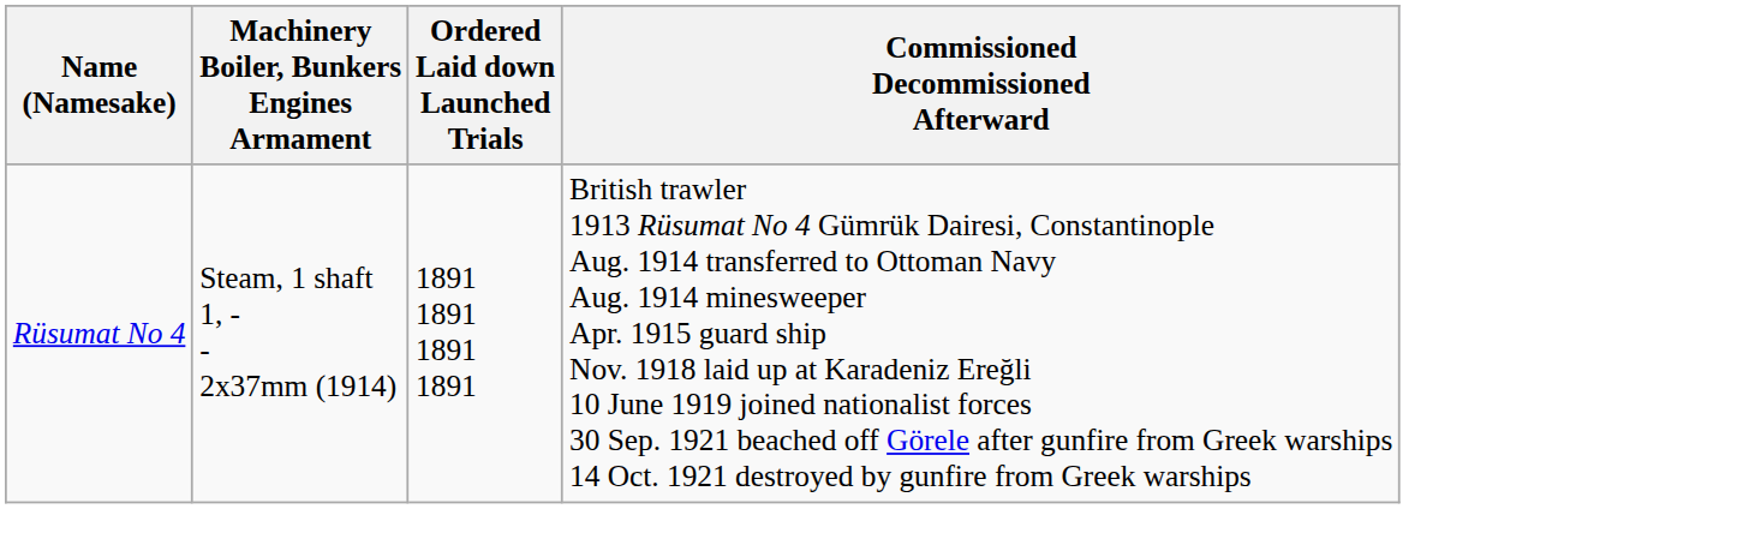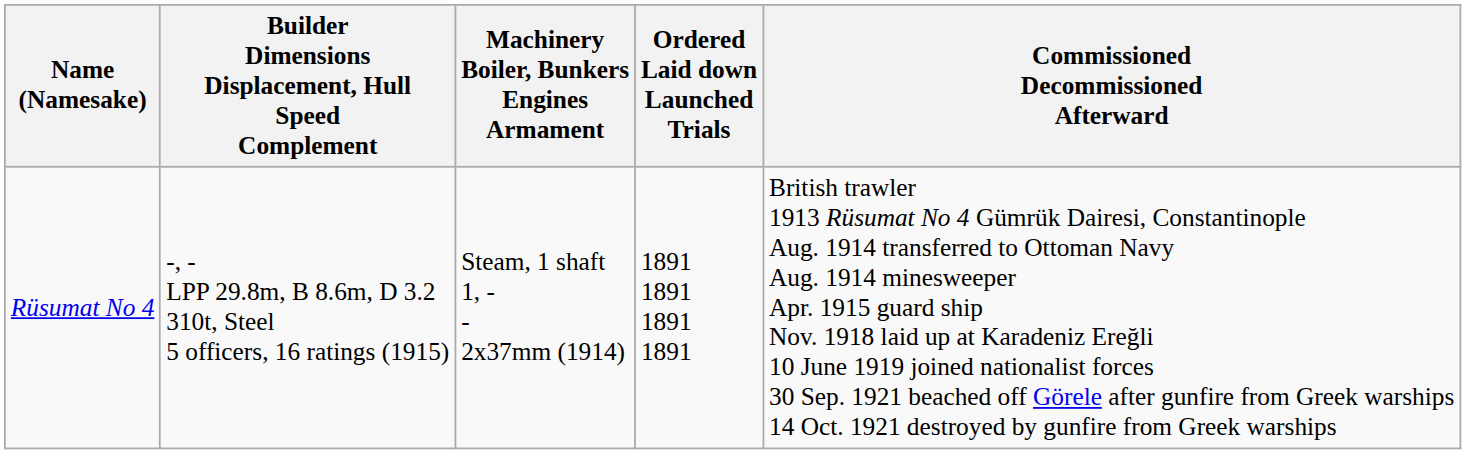 <table class="wikitable" style="font-size:90%;">
 <tr bgcolor="#e6e9ff">
 <th>Name<br>(Namesake)</th>
+<th>Builder<br>Dimensions<br>Displacement, Hull<br>Speed<br>Complement</th>
 <th>Machinery<br>Boiler, Bunkers<br>Engines<br>Armament</th>
 <th>Ordered<br>Laid down<br>Launched<br>Trials</th>
 <th>Commissioned<br>Decommissioned<br>Afterward</th>
 </tr>
 <tr ---->
 <td><em><a href='#'>Rüsumat No 4</a></em></td>
+<td>-, -<br>LPP 29.8m, B 8.6m, D 3.2<br>310t, Steel<br>5 officers, 16 ratings (1915)</td>
 <td>Steam, 1 shaft<br>1, -<br>-<br>2x37mm (1914)</td>
 <td>1891<br>1891<br>1891<br>1891</td>
 <td>British trawler<br>1913 <em>Rüsumat No 4</em> Gümrük Dairesi, Constantinople<br>Aug. 1914 transferred to Ottoman Navy<br>Aug. 1914 minesweeper<br>Apr. 1915 guard ship<br>Nov. 1918 laid up at Karadeniz Ereğli<br>10 June 1919 joined nationalist forces<br>30 Sep. 1921 beached off <a href='#'>Görele</a> after gunfire from Greek warships<br>14 Oct. 1921 destroyed by gunfire from Greek warships</td>
 </tr>
 </table>
